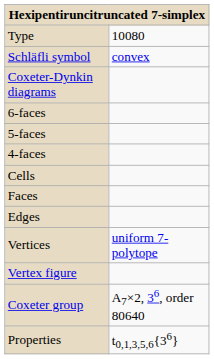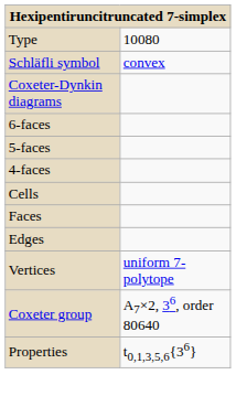 <table class="wikitable" style="float:right; margin-left:8px; width:250px">
 <tr>
 <th style="background:#e7dcc3;" colspan="2">Hexipentiruncitruncated 7-simplex</th>
 </tr>
 <tr>
 <td style="background:#e7dcc3;">Type</td>
 <td>10080</td>
 </tr>
 <tr>
 <td style="background:#e7dcc3;"><a href='#'>Schläfli symbol</a></td>
 <td><a href='#'>convex</a></td>
 </tr>
 <tr>
 <td style="background:#e7dcc3;"><a href='#'>Coxeter-Dynkin diagrams</a></td>
 <td></td>
 </tr>
 <tr>
 <td style="background:#e7dcc3;">6-faces</td>
 <td></td>
 </tr>
 <tr>
 <td style="background:#e7dcc3;">5-faces</td>
 <td></td>
 </tr>
 <tr>
 <td style="background:#e7dcc3;">4-faces</td>
 <td></td>
 </tr>
 <tr>
 <td style="background:#e7dcc3;">Cells</td>
 <td></td>
 </tr>
 <tr>
 <td style="background:#e7dcc3;">Faces</td>
 <td></td>
 </tr>
 <tr>
 <td style="background:#e7dcc3;">Edges</td>
 <td></td>
 </tr>
 <tr>
 <td style="background:#e7dcc3;">Vertices</td>
 <td><a href='#'>uniform 7-polytope</a></td>
 </tr>
 <tr>
-<td style="background:#e7dcc3;"><a href='#'>Vertex figure</a></td>
-<td></td>
-</tr>
-<tr>
 <td style="background:#e7dcc3;"><a href='#'>Coxeter group</a></td>
 <td>A<sub>7</sub>×2, <a href='#'>3<sup>6</sup></a>, order 80640</td>
 </tr>
 <tr>
 <td style="background:#e7dcc3;">Properties</td>
 <td>t<sub>0,1,3,5,6</sub>{3<sup>6</sup>}</td>
 </tr>
 </table>
